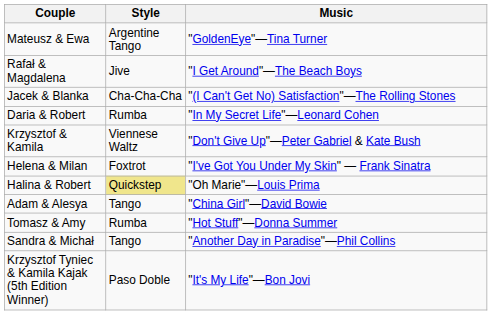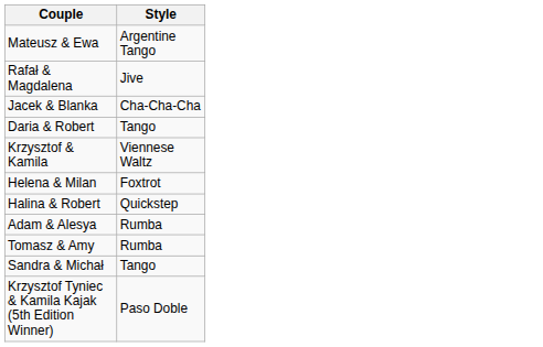 <table class="wikitable">
 <tr>
 <th width="130">Couple</th>
 <th width="100">Style</th>
-<th width="400">Music</th>
 </tr>
 <tr>
 <td>Mateusz & Ewa</td>
 <td>Argentine Tango</td>
-<td>"<a href='#'>GoldenEye</a>"—<a href='#'>Tina Turner</a></td>
 </tr>
 <tr>
 <td>Rafał & Magdalena</td>
 <td>Jive</td>
-<td>"<a href='#'>I Get Around</a>"—<a href='#'>The Beach Boys</a></td>
 </tr>
 <tr>
 <td>Jacek & Blanka</td>
 <td>Cha-Cha-Cha</td>
-<td>"<a href='#'>(I Can't Get No) Satisfaction</a>"—<a href='#'>The Rolling Stones</a></td>
 </tr>
 <tr>
 <td>Daria & Robert</td>
-<td>Rumba</td>
-<td>"<a href='#'>In My Secret Life</a>"—<a href='#'>Leonard Cohen</a></td>
+<td>Tango</td>
 </tr>
 <tr>
 <td>Krzysztof & Kamila</td>
 <td>Viennese Waltz</td>
-<td>"<a href='#'>Don't Give Up</a>"—<a href='#'>Peter Gabriel</a> & <a href='#'>Kate Bush</a></td>
 </tr>
 <tr>
 <td>Helena & Milan</td>
 <td>Foxtrot</td>
-<td>"<a href='#'>I've Got You Under My Skin</a>" — <a href='#'>Frank Sinatra</a></td>
 </tr>
 <tr>
 <td>Halina & Robert</td>
-<td style="background: khaki;">Quickstep</td>
-<td>"Oh Marie"—<a href='#'>Louis Prima</a></td>
+<td>Quickstep</td>
 </tr>
 <tr>
 <td>Adam & Alesya</td>
-<td>Tango</td>
-<td>"<a href='#'>China Girl</a>"—<a href='#'>David Bowie</a></td>
+<td>Rumba</td>
 </tr>
 <tr>
 <td>Tomasz & Amy</td>
 <td>Rumba</td>
-<td>"<a href='#'>Hot Stuff</a>"—<a href='#'>Donna Summer</a></td>
 </tr>
 <tr>
 <td>Sandra & Michał</td>
 <td>Tango</td>
-<td>"<a href='#'>Another Day in Paradise</a>"—<a href='#'>Phil Collins</a></td>
 </tr>
 <tr>
 <td>Krzysztof Tyniec & Kamila Kajak (5th Edition Winner)</td>
 <td>Paso Doble</td>
-<td>"<a href='#'>It's My Life</a>"—<a href='#'>Bon Jovi</a></td>
 </tr>
 </table>
